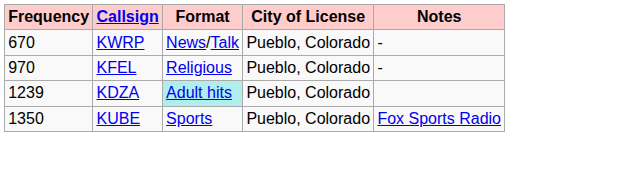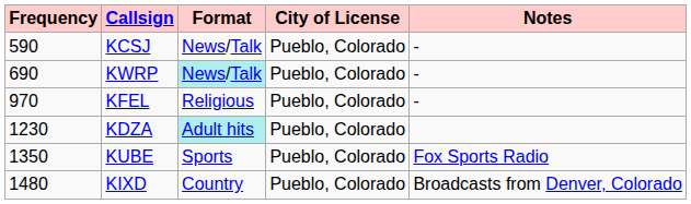 <table class="wikitable" border="1">
 <tr>
 <th style="background:#ffcccc;"><strong>Frequency</strong></th>
 <th style="background:#ffcccc;"><strong><a href='#'>Callsign</a></strong></th>
 <th style="background:#ffcccc;"><strong>Format</strong></th>
 <th style="background:#ffcccc;"><strong>City of License</strong></th>
 <th style="background:#ffcccc;"><strong>Notes</strong></th>
 </tr>
 <tr>
-<td>670</td>
+<td>590</td>
+<td><a href='#'>KCSJ</a></td>
+<td><a href='#'>News</a>/<a href='#'>Talk</a></td>
+<td>Pueblo, Colorado</td>
+<td>-</td>
+</tr>
+<tr>
+<td>690</td>
 <td><a href='#'>KWRP</a></td>
-<td><a href='#'>News</a>/<a href='#'>Talk</a></td>
+<td style="background: paleturquoise;"><a href='#'>News</a>/<a href='#'>Talk</a></td>
 <td>Pueblo, Colorado</td>
 <td>-</td>
 </tr>
 <tr>
 <td>970</td>
 <td><a href='#'>KFEL</a></td>
 <td><a href='#'>Religious</a></td>
 <td>Pueblo, Colorado</td>
 <td>-</td>
 </tr>
 <tr>
-<td>1239</td>
+<td>1230</td>
 <td><a href='#'>KDZA</a></td>
 <td style="background: paleturquoise;"><a href='#'>Adult hits</a></td>
 <td>Pueblo, Colorado</td>
 <td></td>
 </tr>
 <tr>
 <td>1350</td>
 <td><a href='#'>KUBE</a></td>
 <td><a href='#'>Sports</a></td>
 <td>Pueblo, Colorado</td>
 <td><a href='#'>Fox Sports Radio</a></td>
 </tr>
 <tr>
+<td>1480</td>
+<td><a href='#'>KIXD</a></td>
+<td><a href='#'>Country</a></td>
+<td>Pueblo, Colorado</td>
+<td>Broadcasts from <a href='#'>Denver, Colorado</a></td>
+</tr>
+<tr>
 </tr>
 </table>
